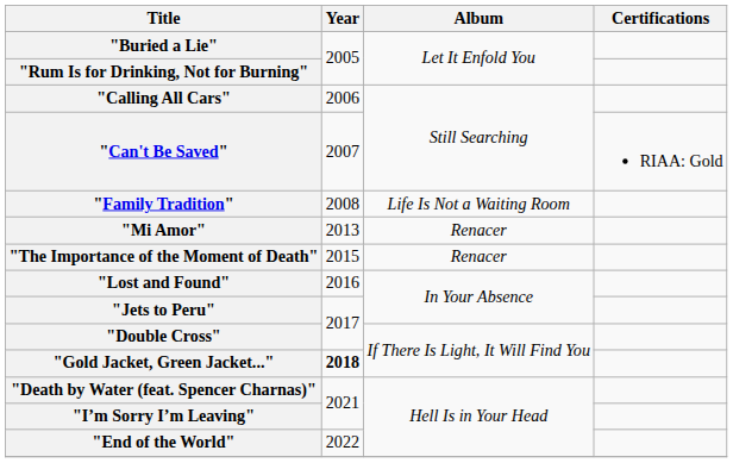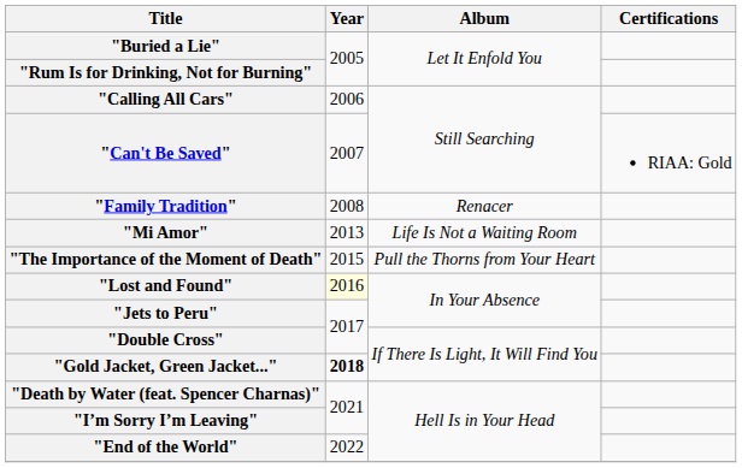 <table class="wikitable plainrowheaders" style="text-align:center;">
 <tr>
 <th rowspan="1">Title</th>
 <th rowspan="1">Year</th>
 <th rowspan="1">Album</th>
 <th rowspan="1">Certifications</th>
 </tr>
 <tr>
 <th scope="row">"Buried a Lie"</th>
 <td rowspan="2">2005</td>
 <td rowspan="2"><em>Let It Enfold You</em></td>
 <td></td>
 </tr>
 <tr>
 <th scope="row">"Rum Is for Drinking, Not for Burning"</th>
 <td></td>
 </tr>
 <tr>
 <th scope="row">"Calling All Cars"</th>
 <td>2006</td>
 <td rowspan="2"><em>Still Searching</em></td>
 <td></td>
 </tr>
 <tr>
 <th scope="row">"<a href='#'>Can't Be Saved</a>"</th>
 <td>2007</td>
 <td><br><ul><li>RIAA: Gold</li></ul></td>
 </tr>
 <tr>
 <th scope="row">"<a href='#'>Family Tradition</a>"</th>
 <td>2008</td>
-<td><em>Life Is Not a Waiting Room</em></td>
+<td><em>Renacer</em></td>
 <td></td>
 </tr>
 <tr>
 <th scope="row">"Mi Amor"</th>
 <td>2013</td>
-<td><em>Renacer</em></td>
+<td><em>Life Is Not a Waiting Room</em></td>
 <td></td>
 </tr>
 <tr>
 <th scope="row">"The Importance of the Moment of Death"</th>
 <td>2015</td>
-<td><em>Renacer</em></td>
+<td><em>Pull the Thorns from Your Heart</em></td>
 <td></td>
 </tr>
 <tr>
 <th scope="row">"Lost and Found"</th>
-<td>2016</td>
+<td style="background: lightyellow;">2016</td>
 <td rowspan="2"><em>In Your Absence</em></td>
 <td></td>
 </tr>
 <tr>
 <th scope="row">"Jets to Peru"</th>
 <td rowspan="2">2017</td>
 <td></td>
 </tr>
 <tr>
 <th scope="row">"Double Cross"</th>
 <td rowspan="2"><em>If There Is Light, It Will Find You</em></td>
 <td></td>
 </tr>
 <tr>
 <th scope="row">"Gold Jacket, Green Jacket..."</th>
 <td><strong>2018</strong></td>
 <td></td>
 </tr>
 <tr>
 <th scope="row">"Death by Water (feat. Spencer Charnas)"</th>
 <td rowspan="2">2021</td>
 <td rowspan="3"><em>Hell Is in Your Head</em></td>
 <td></td>
 </tr>
 <tr>
 <th scope="row">"I’m Sorry I’m Leaving"</th>
 <td></td>
 </tr>
 <tr>
 <th scope="row">"End of the World"</th>
 <td rowspan="1">2022</td>
 <td></td>
 </tr>
 <tr>
 </tr>
 </table>
